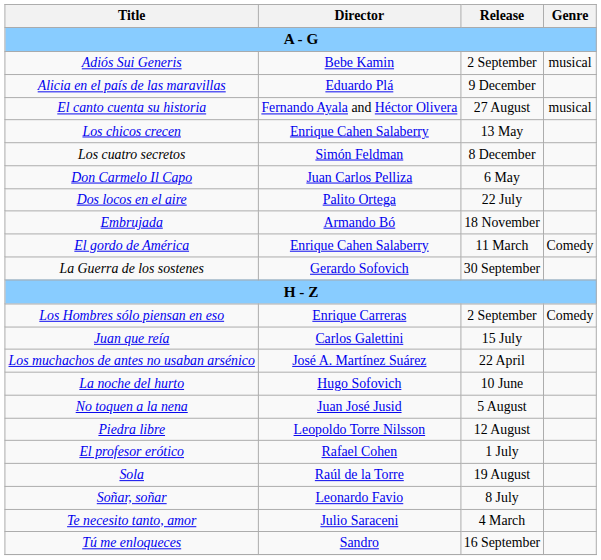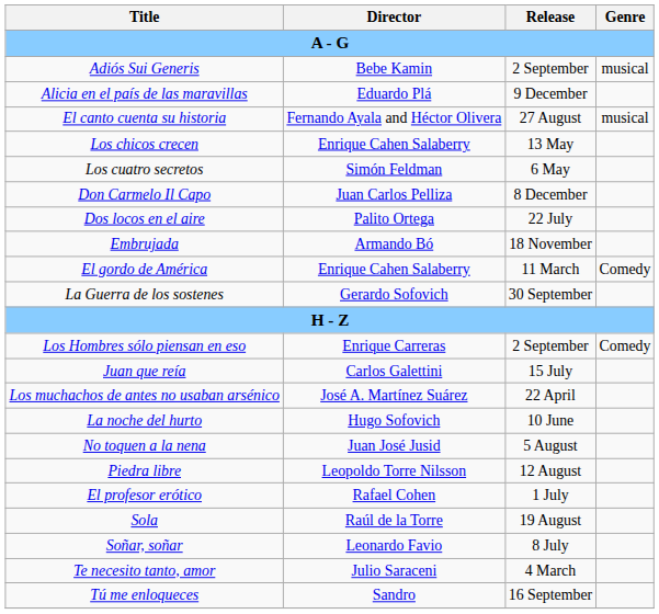 <table class="wikitable" style="margin:1em 0 1em 1em; text-align: center; font-size: 90%;">
 <tr>
 <th scope="col">Title</th>
 <th scope="col">Director</th>
 <th scope="col">Release</th>
 <th scope="col">Genre</th>
 </tr>
 <tr>
 <th colspan="4" style="background-color:#88ccff; font-size:110%;"><strong>A  -  G</strong></th>
 </tr>
 <tr>
 <td><em><a href='#'>Adiós Sui Generis</a></em></td>
 <td><a href='#'>Bebe Kamin</a></td>
 <td>2 September</td>
 <td>musical</td>
 </tr>
 <tr>
 <td><em><a href='#'>Alicia en el país de las maravillas</a></em></td>
 <td><a href='#'>Eduardo Plá</a></td>
 <td>9 December</td>
 <td></td>
 </tr>
 <tr>
 <td><em><a href='#'>El canto cuenta su historia</a></em></td>
 <td><a href='#'>Fernando Ayala</a> and <a href='#'>Héctor Olivera</a></td>
 <td>27 August</td>
 <td>musical</td>
 </tr>
 <tr>
 <td><em><a href='#'>Los chicos crecen</a></em></td>
 <td><a href='#'>Enrique Cahen Salaberry</a></td>
 <td>13 May</td>
 <td></td>
 </tr>
 <tr>
 <td><em>Los cuatro secretos</em></td>
 <td><a href='#'>Simón Feldman</a></td>
-<td>8 December</td>
+<td>6 May</td>
 <td></td>
 </tr>
 <tr>
 <td><em><a href='#'>Don Carmelo Il Capo</a></em></td>
 <td><a href='#'>Juan Carlos Pelliza</a></td>
-<td>6 May</td>
+<td>8 December</td>
 <td></td>
 </tr>
 <tr>
 <td><em><a href='#'>Dos locos en el aire</a></em></td>
 <td><a href='#'>Palito Ortega</a></td>
 <td>22 July</td>
 <td></td>
 </tr>
 <tr>
 <td><em><a href='#'>Embrujada</a></em></td>
 <td><a href='#'>Armando Bó</a></td>
 <td>18 November</td>
 <td></td>
 </tr>
 <tr>
 <td><em><a href='#'>El gordo de América</a></em></td>
 <td><a href='#'>Enrique Cahen Salaberry</a></td>
 <td>11 March</td>
 <td>Comedy</td>
 </tr>
 <tr>
 <td><em>La Guerra de los sostenes</em></td>
 <td><a href='#'>Gerardo Sofovich</a></td>
 <td>30 September</td>
 <td></td>
 </tr>
 <tr>
 <th colspan="4" style="background-color:#88ccff; font-size:110%;"><strong>H  -  Z</strong></th>
 </tr>
 <tr>
 <td><em><a href='#'>Los Hombres sólo piensan en eso</a></em></td>
 <td><a href='#'>Enrique Carreras</a></td>
 <td>2 September</td>
 <td>Comedy</td>
 </tr>
 <tr>
 <td><em><a href='#'>Juan que reía</a></em></td>
 <td><a href='#'>Carlos Galettini</a></td>
 <td>15 July</td>
 <td></td>
 </tr>
 <tr>
 <td><em><a href='#'>Los muchachos de antes no usaban arsénico</a></em></td>
 <td><a href='#'>José A. Martínez Suárez</a></td>
 <td>22 April</td>
 <td></td>
 </tr>
 <tr>
 <td><em><a href='#'>La noche del hurto</a></em></td>
 <td><a href='#'>Hugo Sofovich</a></td>
 <td>10 June</td>
 <td></td>
 </tr>
 <tr>
 <td><em><a href='#'>No toquen a la nena</a></em></td>
 <td><a href='#'>Juan José Jusid</a></td>
 <td>5 August</td>
 <td></td>
 </tr>
 <tr>
 <td><em><a href='#'>Piedra libre</a></em></td>
 <td><a href='#'>Leopoldo Torre Nilsson</a></td>
 <td>12 August</td>
 <td></td>
 </tr>
 <tr>
 <td><em><a href='#'>El profesor erótico</a></em></td>
 <td><a href='#'>Rafael Cohen</a></td>
 <td>1 July</td>
 <td></td>
 </tr>
 <tr>
 <td><em><a href='#'>Sola</a></em></td>
 <td><a href='#'>Raúl de la Torre</a></td>
 <td>19 August</td>
 <td></td>
 </tr>
 <tr>
 <td><em><a href='#'>Soñar, soñar</a></em></td>
 <td><a href='#'>Leonardo Favio</a></td>
 <td>8 July</td>
 <td></td>
 </tr>
 <tr>
 <td><em><a href='#'>Te necesito tanto, amor</a></em></td>
 <td><a href='#'>Julio Saraceni</a></td>
 <td>4 March</td>
 <td></td>
 </tr>
 <tr>
 <td><em><a href='#'>Tú me enloqueces</a></em></td>
 <td><a href='#'>Sandro</a></td>
 <td>16 September</td>
 <td></td>
 </tr>
 <tr>
 </tr>
 </table>
